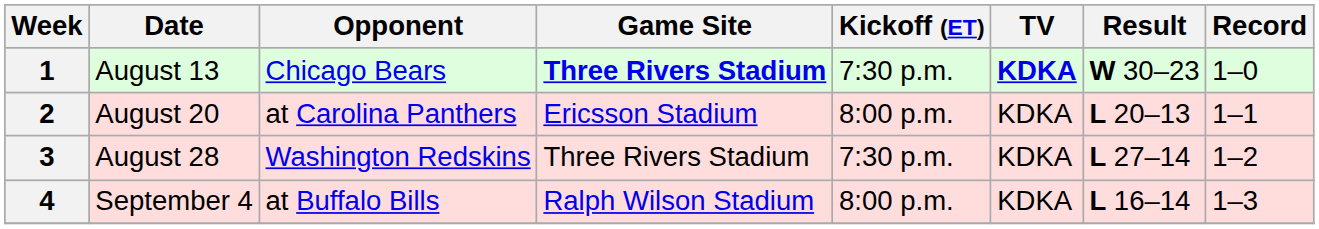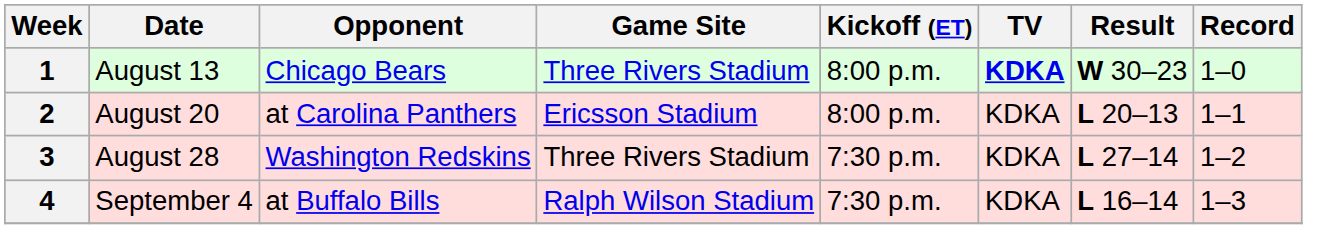 <table class="wikitable">
 <tr>
 <th>Week</th>
 <th>Date</th>
 <th>Opponent</th>
 <th>Game Site</th>
 <th>Kickoff <small>(<a href='#'>ET</a>)</small></th>
 <th>TV</th>
 <th>Result</th>
 <th>Record</th>
 </tr>
 <tr style="background:#ddffdd;">
 <th>1</th>
 <td>August 13</td>
 <td><a href='#'>Chicago Bears</a></td>
-<td><strong><a href='#'>Three Rivers Stadium</a></strong></td>
-<td>7:30 p.m.</td>
+<td><a href='#'>Three Rivers Stadium</a></td>
+<td>8:00 p.m.</td>
 <td><strong><a href='#'>KDKA</a></strong></td>
 <td><strong>W</strong> 30–23</td>
 <td>1–0</td>
 </tr>
 <tr style="background:#ffdddd;">
 <th>2</th>
 <td>August 20</td>
 <td>at <a href='#'>Carolina Panthers</a></td>
 <td><a href='#'>Ericsson Stadium</a></td>
 <td>8:00 p.m.</td>
 <td>KDKA</td>
 <td><strong>L</strong> 20–13</td>
 <td>1–1</td>
 </tr>
 <tr style="background: #ffdddd;">
 <th>3</th>
 <td>August 28</td>
 <td><a href='#'>Washington Redskins</a></td>
 <td>Three Rivers Stadium</td>
 <td>7:30 p.m.</td>
 <td>KDKA</td>
 <td><strong>L</strong> 27–14</td>
 <td>1–2</td>
 </tr>
 <tr style="background: #ffdddd;">
 <th>4</th>
 <td>September 4</td>
 <td>at <a href='#'>Buffalo Bills</a></td>
 <td><a href='#'>Ralph Wilson Stadium</a></td>
-<td>8:00 p.m.</td>
+<td>7:30 p.m.</td>
 <td>KDKA</td>
 <td><strong>L</strong> 16–14</td>
 <td>1–3</td>
 </tr>
 <tr style="background: #ddffdd;">
 </tr>
 </table>
